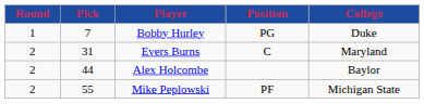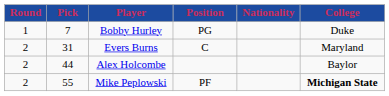 <table class="wikitable sortable sortable">
 <tr>
 <th style="background:#1C4BA0; color:#CC2D5C" width="10%">Round</th>
 <th style="background:#1C4BA0; color:#CC2D5C" width="10%">Pick</th>
 <th style="background:#1C4BA0; color:#CC2D5C" width="20%">Player</th>
 <th style="background:#1C4BA0; color:#CC2D5C" width="15%">Position</th>
+<th style="background:#1C4BA0; color:#CC2D5C" width="15%">Nationality</th>
 <th style="background:#1C4BA0; color:#CC2D5C" width="20%">College</th>
 </tr>
 <tr style="text-align: center">
 <td>1</td>
 <td>7</td>
 <td><a href='#'>Bobby Hurley</a></td>
 <td>PG</td>
+<td></td>
 <td>Duke</td>
 </tr>
 <tr style="text-align: center">
 <td>2</td>
 <td>31</td>
 <td><a href='#'>Evers Burns</a></td>
 <td>C</td>
+<td></td>
 <td>Maryland</td>
 </tr>
 <tr style="text-align: center">
 <td>2</td>
 <td>44</td>
 <td><a href='#'>Alex Holcombe</a></td>
+<td></td>
 <td></td>
 <td>Baylor</td>
 </tr>
 <tr style="text-align: center">
 <td>2</td>
 <td>55</td>
 <td><a href='#'>Mike Peplowski</a></td>
 <td>PF</td>
-<td>Michigan State</td>
+<td></td>
+<td><strong>Michigan State</strong></td>
 </tr>
 </table>
